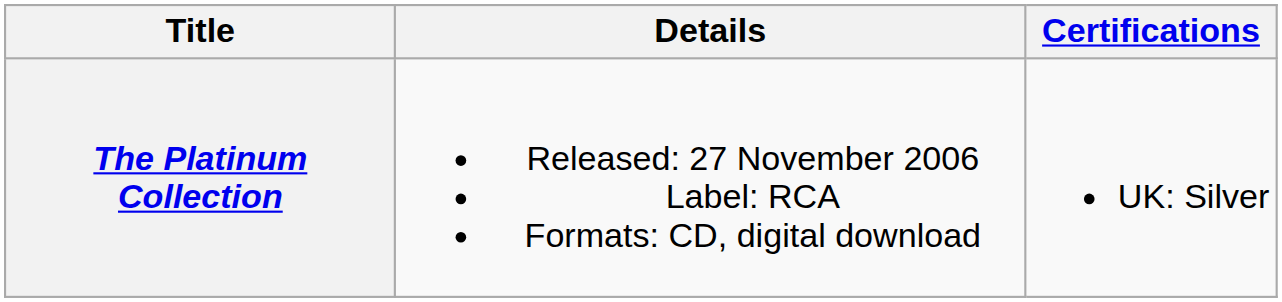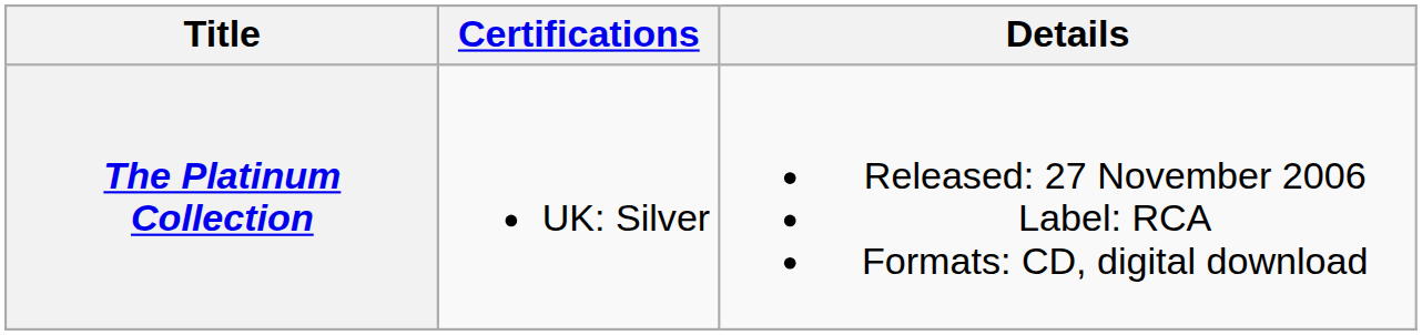 <table class="wikitable plainrowheaders" style="text-align:center;">
 <tr>
 <th scope="col" style="width:11em;">Title</th>
+<th scope="col"><a href='#'>Certifications</a></th>
 <th scope="col" style="width:18em;">Details</th>
-<th scope="col"><a href='#'>Certifications</a></th>
 </tr>
 <tr>
 <th scope="row"><em><a href='#'>The Platinum<br>Collection</a></em></th>
+<td><br><ul><li>UK: Silver</li></ul></td>
 <td><br><ul><li>Released: 27 November 2006</li><li>Label: RCA </li><li>Formats: CD, digital download</li></ul></td>
-<td><br><ul><li>UK: Silver</li></ul></td>
 </tr>
 </table>
